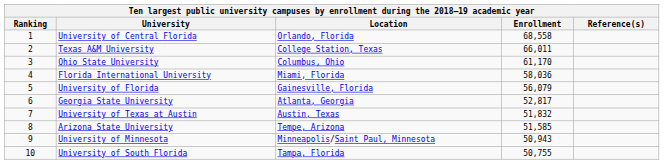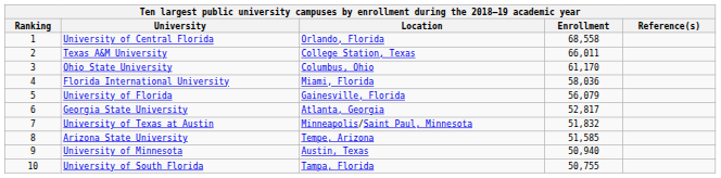 <table class="wikitable sortable" style="width:85%; width:85%">
 <tr valign="top">
 <th colspan="5"><strong>Ten largest public university campuses by enrollment during the 2018–19 academic year</strong></th>
 </tr>
 <tr valign="top">
 <th>Ranking</th>
 <th>University</th>
 <th>Location</th>
 <th>Enrollment</th>
 <th class="unsortable">Reference(s)</th>
 </tr>
 <tr valign="top">
 <td align="center">1</td>
 <td><a href='#'>University of Central Florida</a></td>
 <td><a href='#'>Orlando, Florida</a></td>
 <td align="center">68,558</td>
 <td align="center"></td>
 </tr>
 <tr valign="top">
 <td align="center">2</td>
 <td><a href='#'>Texas A&M University</a></td>
 <td><a href='#'>College Station, Texas</a></td>
 <td align="center">66,011</td>
 <td align="center"></td>
 </tr>
 <tr valign="top">
 <td align="center">3</td>
 <td><a href='#'>Ohio State University</a></td>
 <td><a href='#'>Columbus, Ohio</a></td>
 <td align="center">61,170</td>
 <td align="center"></td>
 </tr>
 <tr valign="top">
 <td align="center">4</td>
 <td><a href='#'>Florida International University</a></td>
 <td><a href='#'>Miami, Florida</a></td>
 <td align="center">58,036</td>
 <td align="center"></td>
 </tr>
 <tr valign="top">
 <td align="center">5</td>
 <td><a href='#'>University of Florida</a></td>
 <td><a href='#'>Gainesville, Florida</a></td>
 <td align="center">56,079</td>
 <td align="center"></td>
 </tr>
 <tr valign="top">
 <td align="center">6</td>
 <td><a href='#'>Georgia State University</a></td>
 <td><a href='#'>Atlanta, Georgia</a></td>
 <td align="center">52,817</td>
 <td align="center"></td>
 </tr>
 <tr valign="top">
 <td align="center">7</td>
 <td><a href='#'>University of Texas at Austin</a></td>
-<td><a href='#'>Austin, Texas</a></td>
+<td><a href='#'>Minneapolis</a>/<a href='#'>Saint Paul, Minnesota</a></td>
 <td align="center">51,832</td>
 <td align="center"></td>
 </tr>
 <tr valign="top">
 <td align="center">8</td>
 <td><a href='#'>Arizona State University</a></td>
 <td><a href='#'>Tempe, Arizona</a></td>
 <td align="center">51,585</td>
 <td align="center"></td>
 </tr>
 <tr valign="top">
 <td align="center">9</td>
 <td><a href='#'>University of Minnesota</a></td>
-<td><a href='#'>Minneapolis</a>/<a href='#'>Saint Paul, Minnesota</a></td>
-<td align="center">50,943</td>
+<td><a href='#'>Austin, Texas</a></td>
+<td align="center">50,940</td>
 <td align="center"></td>
 </tr>
 <tr valign="top">
 <td align="center">10</td>
 <td><a href='#'>University of South Florida</a></td>
 <td><a href='#'>Tampa, Florida</a></td>
 <td align="center">50,755</td>
 <td align="center"></td>
 </tr>
 </table>
